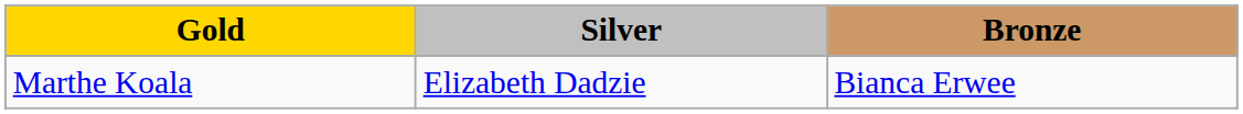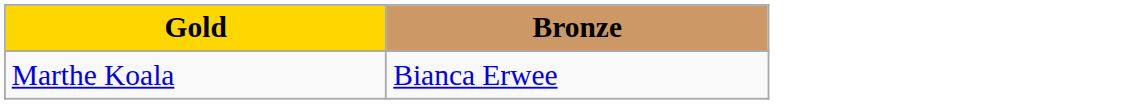 <table class="wikitable" style="text-align:left">
 <tr align="center">
 <td width=200 bgcolor=gold><strong>Gold</strong></td>
-<td width=200 bgcolor=silver><strong>Silver</strong></td>
 <td width=200 bgcolor=CC9966><strong>Bronze</strong></td>
 </tr>
 <tr>
 <td><a href='#'>Marthe Koala</a><br><em></em></td>
-<td><a href='#'>Elizabeth Dadzie</a><br><em></em></td>
 <td><a href='#'>Bianca Erwee</a><br><em></em></td>
 </tr>
 </table>
